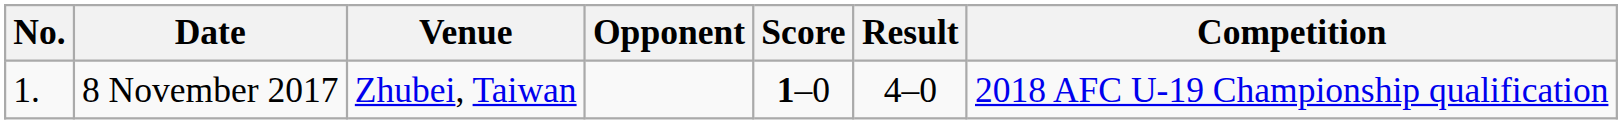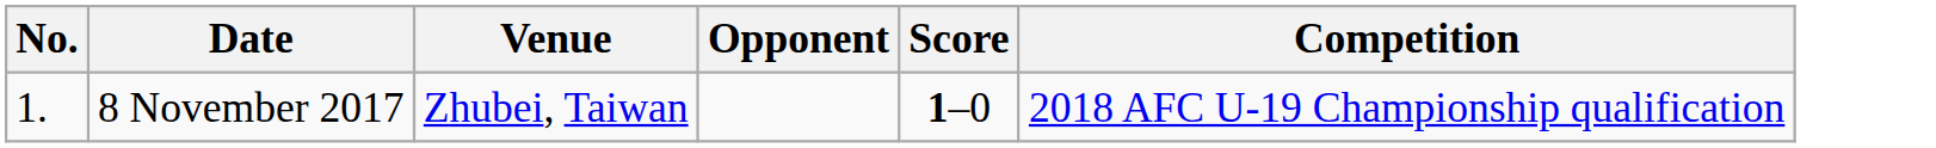 <table class="wikitable">
 <tr>
 <th>No.</th>
 <th>Date</th>
 <th>Venue</th>
 <th>Opponent</th>
 <th>Score</th>
-<th>Result</th>
 <th>Competition</th>
 </tr>
 <tr>
 <td>1.</td>
 <td>8 November 2017</td>
 <td><a href='#'>Zhubei</a>, <a href='#'>Taiwan</a></td>
 <td></td>
 <td align=center><strong>1</strong>–0</td>
-<td align=center>4–0</td>
 <td><a href='#'>2018 AFC U-19 Championship qualification</a></td>
 </tr>
 </table>
